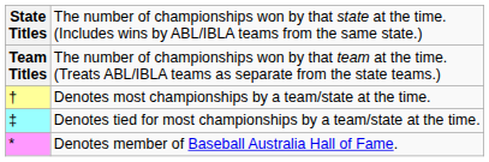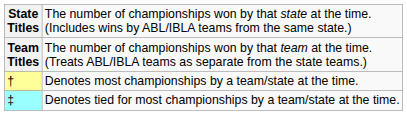 <table class="wikitable">
 <tr>
 <th>State<br>Titles</th>
 <td>The number of championships won by that <em>state</em> at the time.<br>(Includes wins by ABL/IBLA teams from the same state.)</td>
 </tr>
 <tr>
 <th>Team<br>Titles</th>
 <td>The number of championships won by that <em>team</em> at the time.<br>(Treats ABL/IBLA teams as separate from the state teams.)</td>
 </tr>
 <tr>
 <td style="background-color:#FFFF99;">†</td>
 <td>Denotes most championships by a team/state at the time.</td>
 </tr>
 <tr>
 <td style="background-color:#99FFFF;">‡</td>
 <td>Denotes tied for most championships by a team/state at the time.</td>
 </tr>
-<tr>
-<td style="background-color:#FF99FF;">*</td>
-<td>Denotes member of <a href='#'>Baseball Australia Hall of Fame</a>.</td>
-</tr>
 </table>
